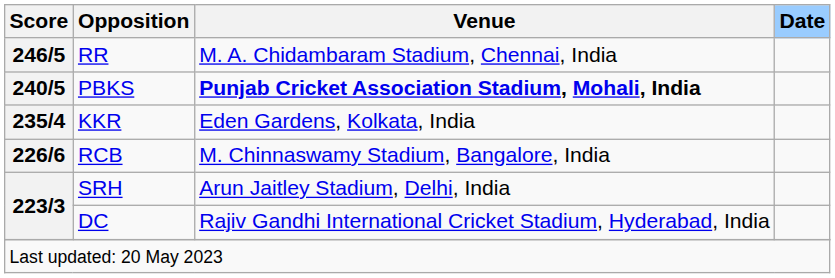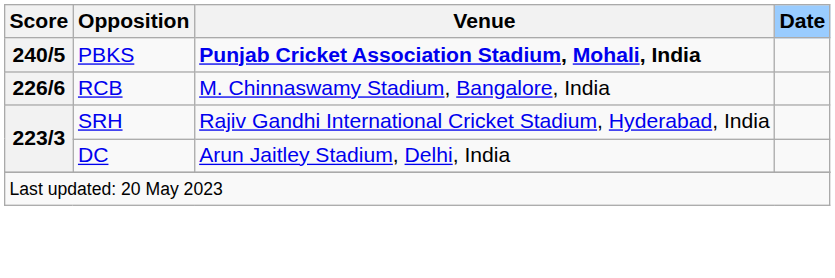 <table class="wikitable">
 <tr>
 <th><strong>Score</strong></th>
 <th><strong>Opposition</strong></th>
 <th><strong>Venue</strong></th>
 <th style="text-aliger; background:#9cf;"><strong>Date</strong></th>
 </tr>
 <tr>
-<th>246/5</th>
-<td><a href='#'>RR</a></td>
-<td><a href='#'>M. A. Chidambaram Stadium</a>, <a href='#'>Chennai</a>, India</td>
-<td></td>
-</tr>
-<tr>
 <th>240/5</th>
 <td><a href='#'>PBKS</a></td>
 <td><strong><a href='#'>Punjab Cricket Association Stadium</a>, <a href='#'>Mohali</a>, India</strong></td>
-<td></td>
-</tr>
-<tr>
-<th>235/4</th>
-<td><a href='#'>KKR</a></td>
-<td><a href='#'>Eden Gardens</a>, <a href='#'>Kolkata</a>, India</td>
 <td></td>
 </tr>
 <tr>
 <th>226/6</th>
 <td><a href='#'>RCB</a></td>
 <td><a href='#'>M. Chinnaswamy Stadium</a>, <a href='#'>Bangalore</a>, India</td>
 <td></td>
 </tr>
 <tr>
 <th rowspan=2>223/3</th>
 <td><a href='#'>SRH</a></td>
-<td><a href='#'>Arun Jaitley Stadium</a>, <a href='#'>Delhi</a>, India</td>
+<td><a href='#'>Rajiv Gandhi International Cricket Stadium</a>, <a href='#'>Hyderabad</a>, India</td>
 <td></td>
 </tr>
 <tr>
 <td><a href='#'>DC</a></td>
-<td><a href='#'>Rajiv Gandhi International Cricket Stadium</a>, <a href='#'>Hyderabad</a>, India</td>
+<td><a href='#'>Arun Jaitley Stadium</a>, <a href='#'>Delhi</a>, India</td>
 <td></td>
 </tr>
 <tr>
 </tr>
 <tr class=sortbottom>
 <td colspan="4"><small>Last updated: 20 May 2023</small></td>
 </tr>
 </table>
